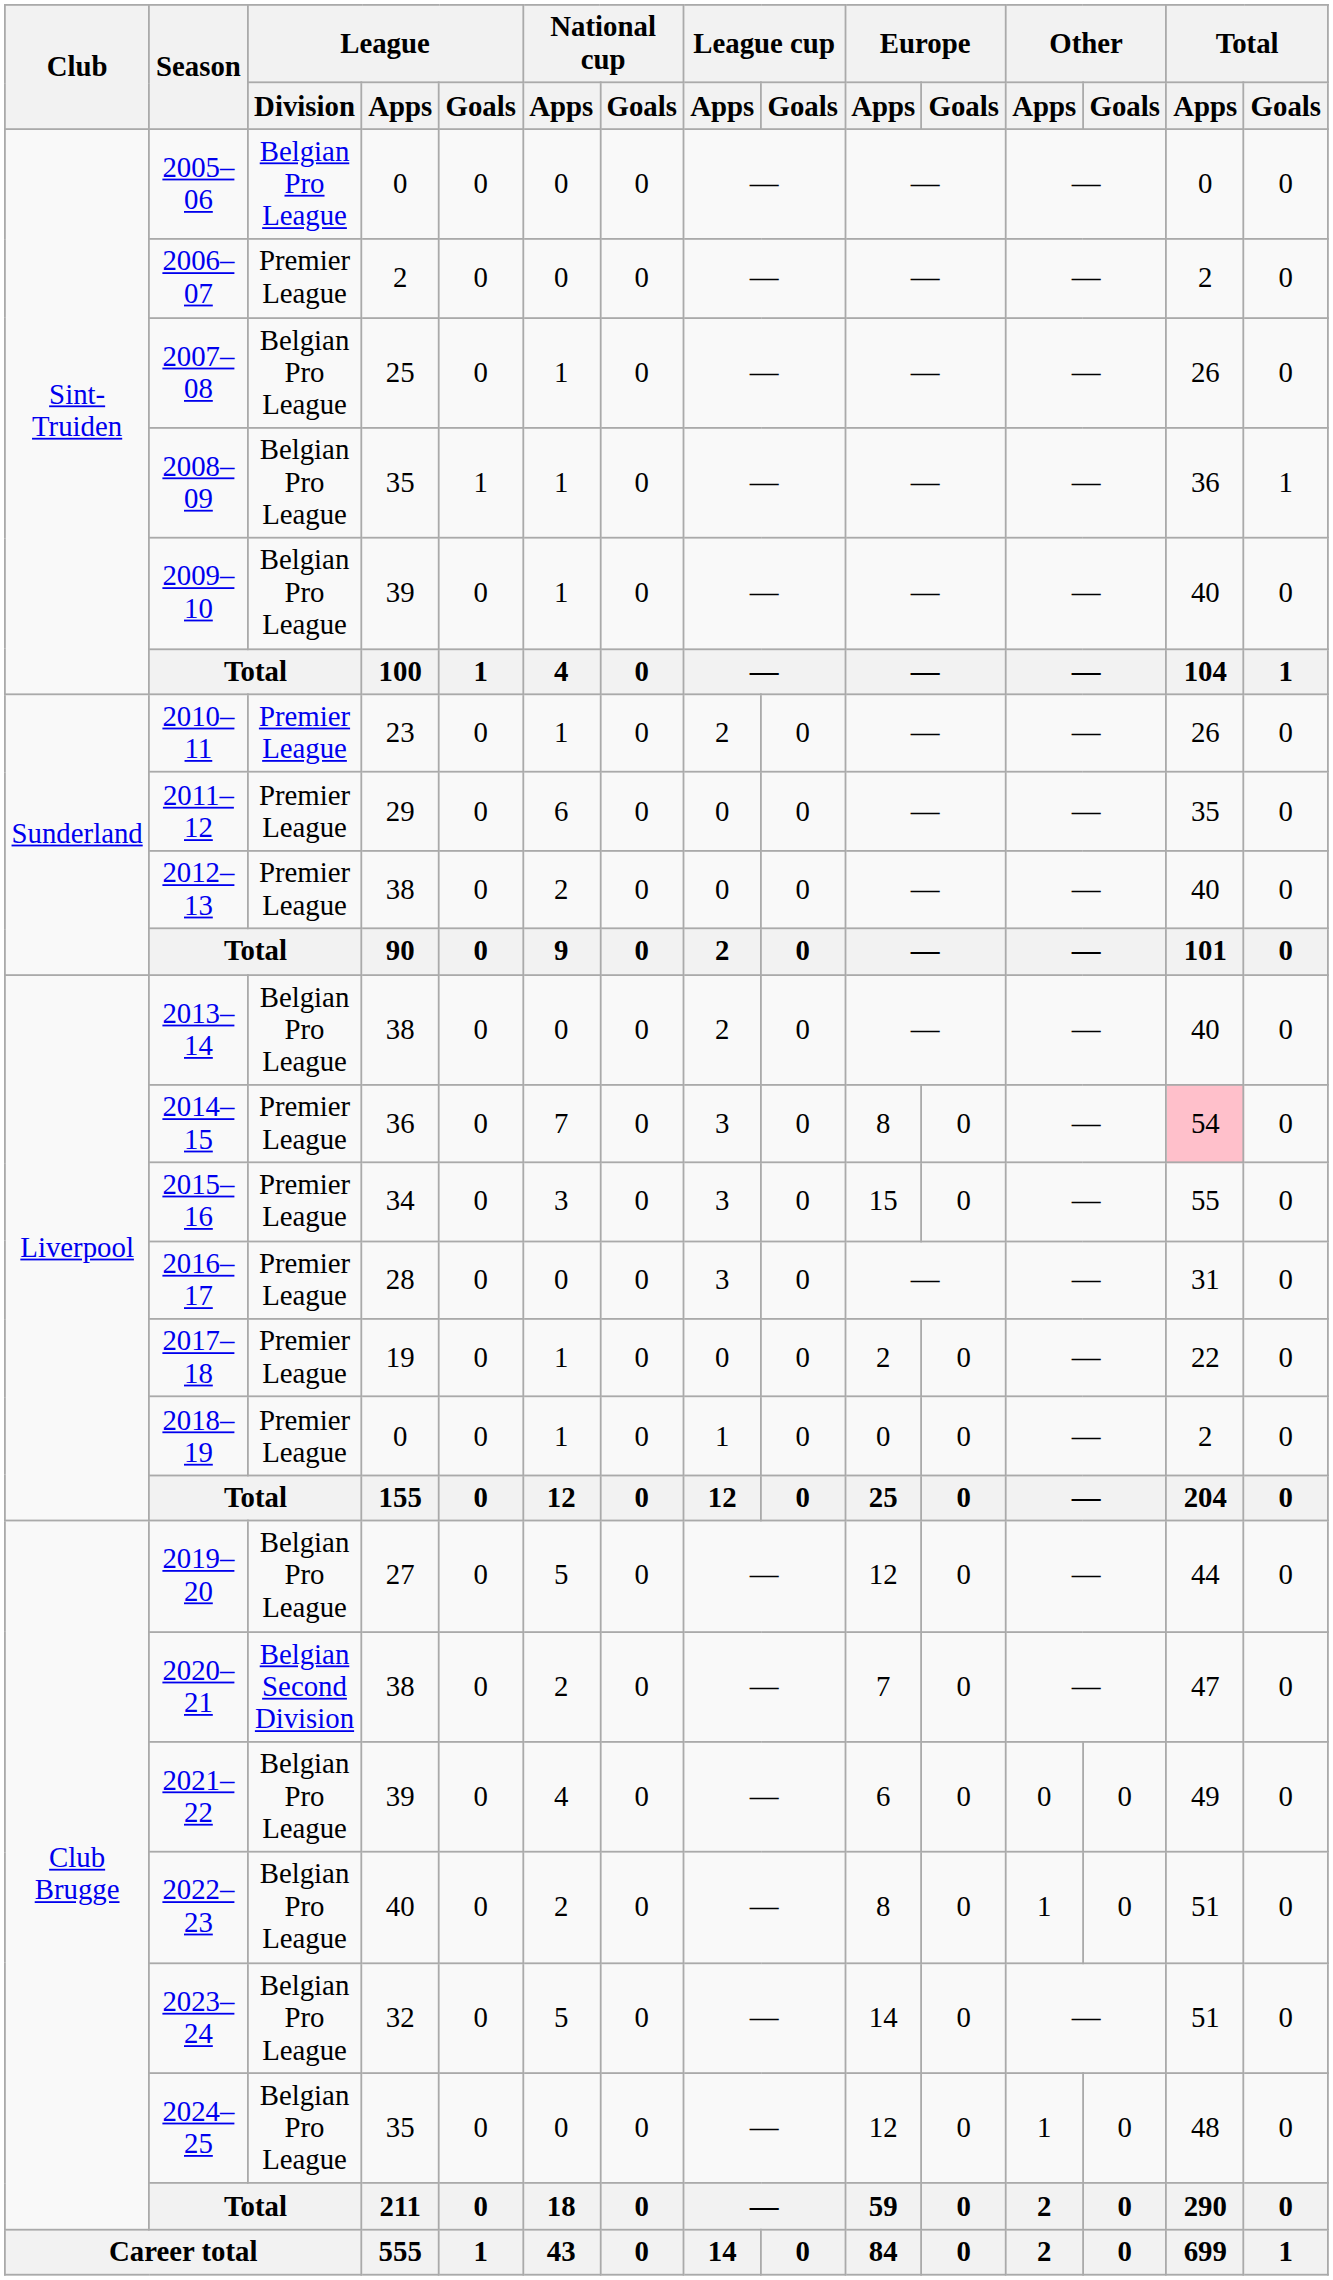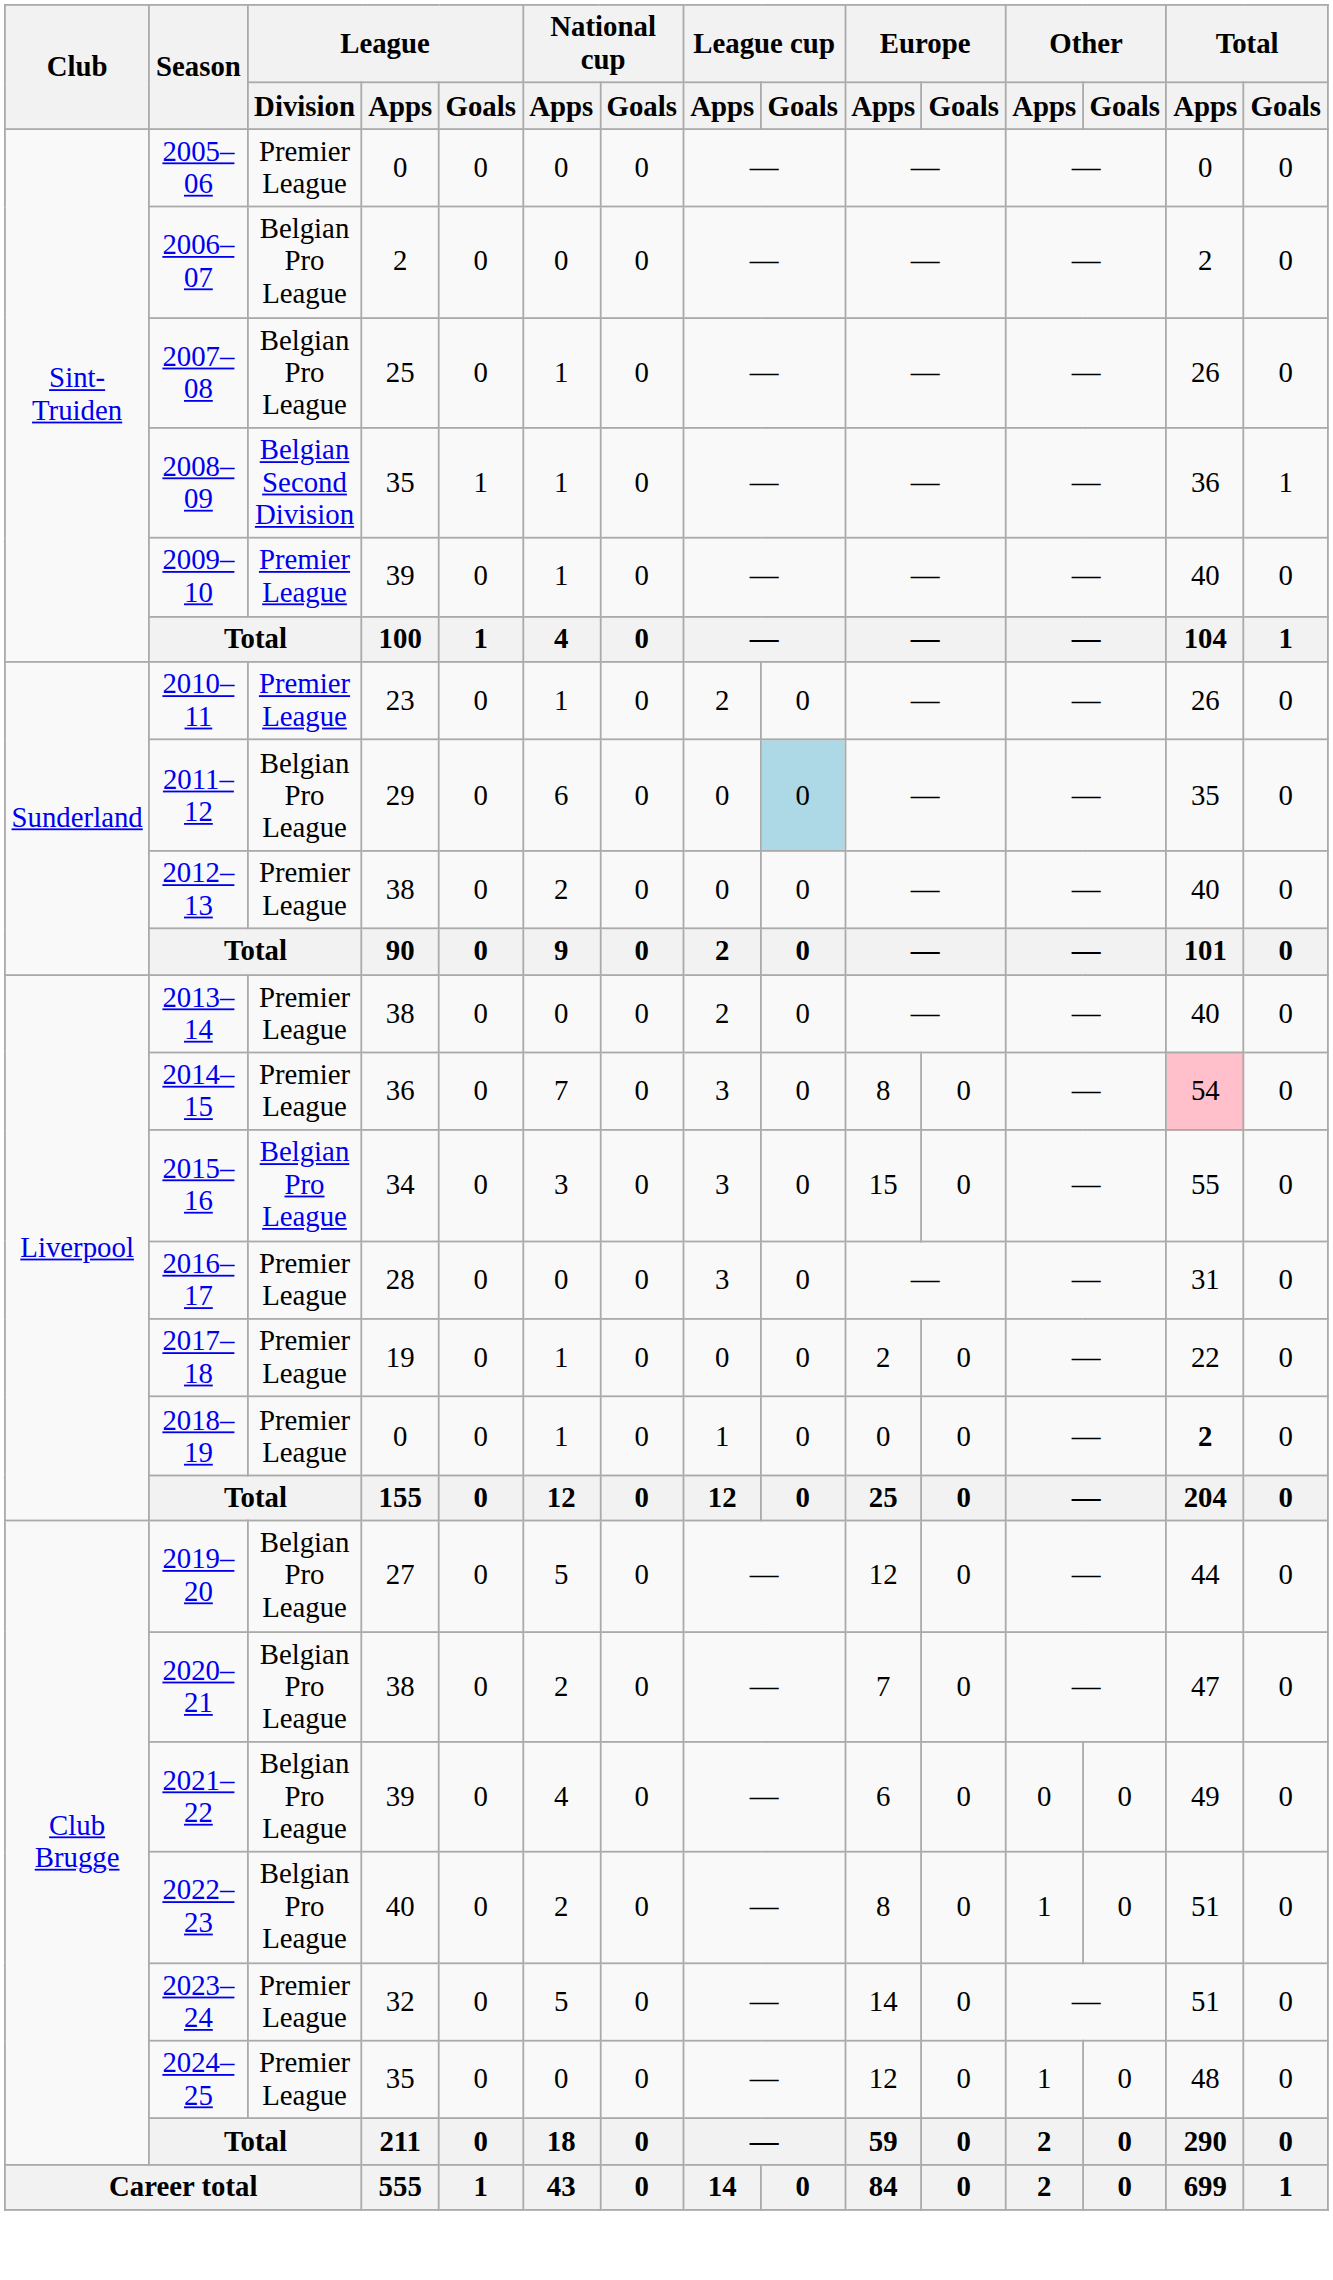 <table class="wikitable" style="text-align: center;">
 <tr>
 <th rowspan="2">Club</th>
 <th rowspan="2">Season</th>
 <th colspan="3">League</th>
 <th colspan="2">National cup</th>
 <th colspan="2">League cup</th>
 <th colspan="2">Europe</th>
 <th colspan="2">Other</th>
 <th colspan="2">Total</th>
 </tr>
 <tr>
 <th>Division</th>
 <th>Apps</th>
 <th>Goals</th>
 <th>Apps</th>
 <th>Goals</th>
 <th>Apps</th>
 <th>Goals</th>
 <th>Apps</th>
 <th>Goals</th>
 <th>Apps</th>
 <th>Goals</th>
 <th>Apps</th>
 <th>Goals</th>
 </tr>
 <tr>
 <td rowspan="6"><a href='#'>Sint-Truiden</a></td>
 <td><a href='#'>2005–06</a></td>
-<td><a href='#'>Belgian Pro League</a></td>
+<td>Premier League</td>
 <td>0</td>
 <td>0</td>
 <td>0</td>
 <td>0</td>
 <td colspan="2">—</td>
 <td colspan="2">—</td>
 <td colspan="2">—</td>
 <td>0</td>
 <td>0</td>
 </tr>
 <tr>
 <td><a href='#'>2006–07</a></td>
-<td>Premier League</td>
+<td>Belgian Pro League</td>
 <td>2</td>
 <td>0</td>
 <td>0</td>
 <td>0</td>
 <td colspan="2">—</td>
 <td colspan="2">—</td>
 <td colspan="2">—</td>
 <td>2</td>
 <td>0</td>
 </tr>
 <tr>
 <td><a href='#'>2007–08</a></td>
 <td>Belgian Pro League</td>
 <td>25</td>
 <td>0</td>
 <td>1</td>
 <td>0</td>
 <td colspan="2">—</td>
 <td colspan="2">—</td>
 <td colspan="2">—</td>
 <td>26</td>
 <td>0</td>
 </tr>
 <tr>
 <td><a href='#'>2008–09</a></td>
-<td>Belgian Pro League</td>
+<td><a href='#'>Belgian Second Division</a></td>
 <td>35</td>
 <td>1</td>
 <td>1</td>
 <td>0</td>
 <td colspan="2">—</td>
 <td colspan="2">—</td>
 <td colspan="2">—</td>
 <td>36</td>
 <td>1</td>
 </tr>
 <tr>
 <td><a href='#'>2009–10</a></td>
-<td>Belgian Pro League</td>
+<td><a href='#'>Premier League</a></td>
 <td>39</td>
 <td>0</td>
 <td>1</td>
 <td>0</td>
 <td colspan="2">—</td>
 <td colspan="2">—</td>
 <td colspan="2">—</td>
 <td>40</td>
 <td>0</td>
 </tr>
 <tr>
 <th colspan="2">Total</th>
 <th>100</th>
 <th>1</th>
 <th>4</th>
 <th>0</th>
 <th colspan="2">—</th>
 <th colspan="2">—</th>
 <th colspan="2">—</th>
 <th>104</th>
 <th>1</th>
 </tr>
 <tr>
 <td rowspan="4"><a href='#'>Sunderland</a></td>
 <td><a href='#'>2010–11</a></td>
 <td><a href='#'>Premier League</a></td>
 <td>23</td>
 <td>0</td>
 <td>1</td>
 <td>0</td>
 <td>2</td>
 <td>0</td>
 <td colspan="2">—</td>
 <td colspan="2">—</td>
 <td>26</td>
 <td>0</td>
 </tr>
 <tr>
 <td><a href='#'>2011–12</a></td>
-<td>Premier League</td>
+<td>Belgian Pro League</td>
 <td>29</td>
 <td>0</td>
 <td>6</td>
 <td>0</td>
 <td>0</td>
-<td>0</td>
+<td style="background: lightblue;">0</td>
 <td colspan="2">—</td>
 <td colspan="2">—</td>
 <td>35</td>
 <td>0</td>
 </tr>
 <tr>
 <td><a href='#'>2012–13</a></td>
 <td>Premier League</td>
 <td>38</td>
 <td>0</td>
 <td>2</td>
 <td>0</td>
 <td>0</td>
 <td>0</td>
 <td colspan="2">—</td>
 <td colspan="2">—</td>
 <td>40</td>
 <td>0</td>
 </tr>
 <tr>
 <th colspan="2">Total</th>
 <th>90</th>
 <th>0</th>
 <th>9</th>
 <th>0</th>
 <th>2</th>
 <th>0</th>
 <th colspan="2">—</th>
 <th colspan="2">—</th>
 <th>101</th>
 <th>0</th>
 </tr>
 <tr>
 <td rowspan="7"><a href='#'>Liverpool</a></td>
 <td><a href='#'>2013–14</a></td>
-<td>Belgian Pro League</td>
+<td>Premier League</td>
 <td>38</td>
 <td>0</td>
 <td>0</td>
 <td>0</td>
 <td>2</td>
 <td>0</td>
 <td colspan="2">—</td>
 <td colspan="2">—</td>
 <td>40</td>
 <td>0</td>
 </tr>
 <tr>
 <td><a href='#'>2014–15</a></td>
 <td>Premier League</td>
 <td>36</td>
 <td>0</td>
 <td>7</td>
 <td>0</td>
 <td>3</td>
 <td>0</td>
 <td>8</td>
 <td>0</td>
 <td colspan="2">—</td>
 <td style="background: pink;">54</td>
 <td>0</td>
 </tr>
 <tr>
 <td><a href='#'>2015–16</a></td>
-<td>Premier League</td>
+<td><a href='#'>Belgian Pro League</a></td>
 <td>34</td>
 <td>0</td>
 <td>3</td>
 <td>0</td>
 <td>3</td>
 <td>0</td>
 <td>15</td>
 <td>0</td>
 <td colspan="2">—</td>
 <td>55</td>
 <td>0</td>
 </tr>
 <tr>
 <td><a href='#'>2016–17</a></td>
 <td>Premier League</td>
 <td>28</td>
 <td>0</td>
 <td>0</td>
 <td>0</td>
 <td>3</td>
 <td>0</td>
 <td colspan="2">—</td>
 <td colspan="2">—</td>
 <td>31</td>
 <td>0</td>
 </tr>
 <tr>
 <td><a href='#'>2017–18</a></td>
 <td>Premier League</td>
 <td>19</td>
 <td>0</td>
 <td>1</td>
 <td>0</td>
 <td>0</td>
 <td>0</td>
 <td>2</td>
 <td>0</td>
 <td colspan="2">—</td>
 <td>22</td>
 <td>0</td>
 </tr>
 <tr>
 <td><a href='#'>2018–19</a></td>
 <td>Premier League</td>
 <td>0</td>
 <td>0</td>
 <td>1</td>
 <td>0</td>
 <td>1</td>
 <td>0</td>
 <td>0</td>
 <td>0</td>
 <td colspan="2">—</td>
-<td>2</td>
+<td><strong>2</strong></td>
 <td>0</td>
 </tr>
 <tr>
 <th colspan="2">Total</th>
 <th>155</th>
 <th>0</th>
 <th>12</th>
 <th>0</th>
 <th>12</th>
 <th>0</th>
 <th>25</th>
 <th>0</th>
 <th colspan="2">—</th>
 <th>204</th>
 <th>0</th>
 </tr>
 <tr>
 <td rowspan="7"><a href='#'>Club Brugge</a></td>
 <td><a href='#'>2019–20</a></td>
 <td>Belgian Pro League</td>
 <td>27</td>
 <td>0</td>
 <td>5</td>
 <td>0</td>
 <td colspan="2">—</td>
 <td>12</td>
 <td>0</td>
 <td colspan="2">—</td>
 <td>44</td>
 <td>0</td>
 </tr>
 <tr>
 <td><a href='#'>2020–21</a></td>
-<td><a href='#'>Belgian Second Division</a></td>
+<td>Belgian Pro League</td>
 <td>38</td>
 <td>0</td>
 <td>2</td>
 <td>0</td>
 <td colspan="2">—</td>
 <td>7</td>
 <td>0</td>
 <td colspan="2">—</td>
 <td>47</td>
 <td>0</td>
 </tr>
 <tr>
 <td><a href='#'>2021–22</a></td>
 <td>Belgian Pro League</td>
 <td>39</td>
 <td>0</td>
 <td>4</td>
 <td>0</td>
 <td colspan="2">—</td>
 <td>6</td>
 <td>0</td>
 <td>0</td>
 <td>0</td>
 <td>49</td>
 <td>0</td>
 </tr>
 <tr>
 <td><a href='#'>2022–23</a></td>
 <td>Belgian Pro League</td>
 <td>40</td>
 <td>0</td>
 <td>2</td>
 <td>0</td>
 <td colspan="2">—</td>
 <td>8</td>
 <td>0</td>
 <td>1</td>
 <td>0</td>
 <td>51</td>
 <td>0</td>
 </tr>
 <tr>
 <td><a href='#'>2023–24</a></td>
-<td>Belgian Pro League</td>
+<td>Premier League</td>
 <td>32</td>
 <td>0</td>
 <td>5</td>
 <td>0</td>
 <td colspan="2">—</td>
 <td>14</td>
 <td>0</td>
 <td colspan="2">—</td>
 <td>51</td>
 <td>0</td>
 </tr>
 <tr>
 <td><a href='#'>2024–25</a></td>
-<td>Belgian Pro League</td>
+<td>Premier League</td>
 <td>35</td>
 <td>0</td>
 <td>0</td>
 <td>0</td>
 <td colspan="2">—</td>
 <td>12</td>
 <td>0</td>
 <td>1</td>
 <td>0</td>
 <td>48</td>
 <td>0</td>
 </tr>
 <tr>
 <th colspan="2">Total</th>
 <th>211</th>
 <th>0</th>
 <th>18</th>
 <th>0</th>
 <th colspan="2">—</th>
 <th>59</th>
 <th>0</th>
 <th>2</th>
 <th>0</th>
 <th>290</th>
 <th>0</th>
 </tr>
 <tr>
 <th colspan="3">Career total</th>
 <th>555</th>
 <th>1</th>
 <th>43</th>
 <th>0</th>
 <th>14</th>
 <th>0</th>
 <th>84</th>
 <th>0</th>
 <th>2</th>
 <th>0</th>
 <th>699</th>
 <th>1</th>
 </tr>
 </table>
